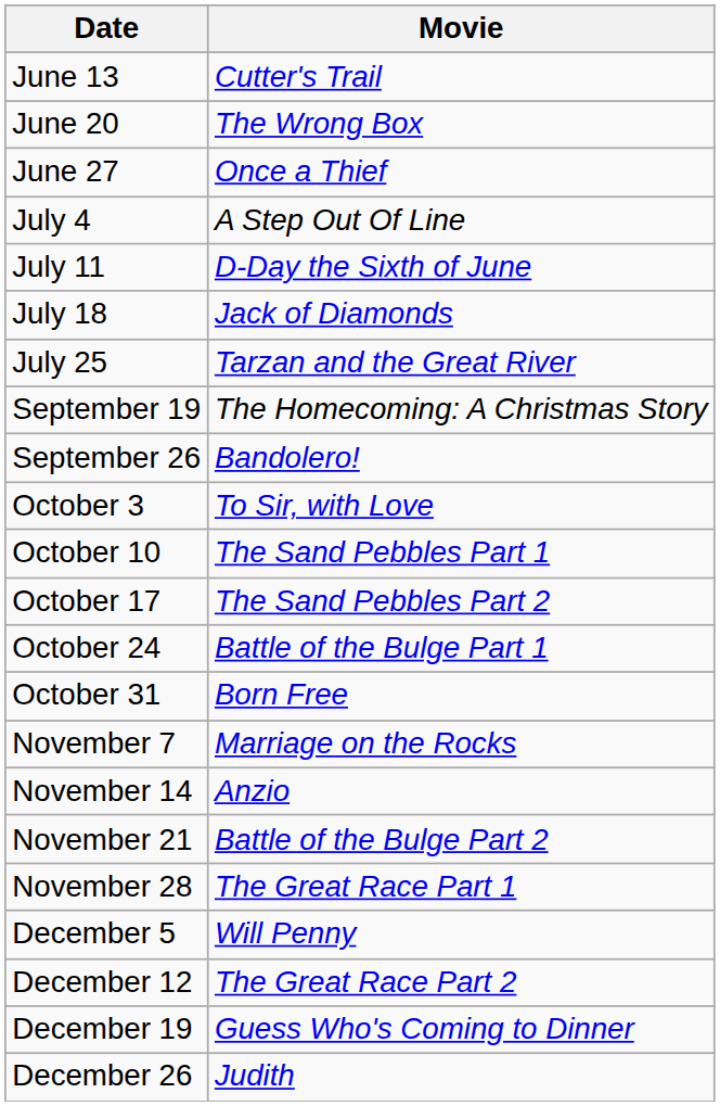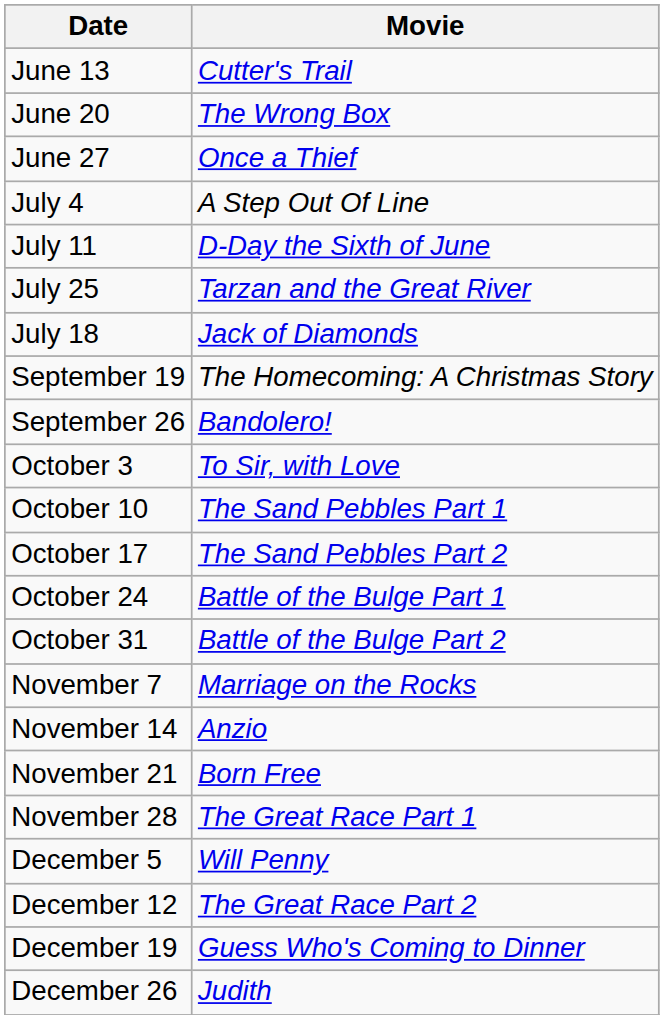 <table class="wikitable plainrowheaders">
 <tr>
 <th scope="col">Date</th>
 <th scope="col">Movie</th>
 </tr>
 <tr>
 <td>June 13</td>
 <td><em><a href='#'>Cutter's Trail</a></em></td>
 </tr>
 <tr>
 <td>June 20</td>
 <td><em><a href='#'>The Wrong Box</a></em></td>
 </tr>
 <tr>
 <td>June 27</td>
 <td><em><a href='#'>Once a Thief</a></em></td>
 </tr>
 <tr>
 <td>July 4</td>
 <td><em>A Step Out Of Line</em></td>
 </tr>
 <tr>
 <td>July 11</td>
 <td><em><a href='#'>D-Day the Sixth of June</a></em></td>
 </tr>
 <tr>
+<td>July 25</td>
+<td><em><a href='#'>Tarzan and the Great River</a></em></td>
+</tr>
+<tr>
 <td>July 18</td>
 <td><em><a href='#'>Jack of Diamonds</a></em></td>
-</tr>
-<tr>
-<td>July 25</td>
-<td><em><a href='#'>Tarzan and the Great River</a></em></td>
 </tr>
 <tr>
 <td>September 19</td>
 <td><em>The Homecoming: A Christmas Story</em></td>
 </tr>
 <tr>
 <td>September 26</td>
 <td><em><a href='#'>Bandolero!</a></em></td>
 </tr>
 <tr>
 <td>October 3</td>
 <td><em><a href='#'>To Sir, with Love</a></em></td>
 </tr>
 <tr>
 <td>October 10</td>
 <td><em><a href='#'>The Sand Pebbles Part 1</a></em></td>
 </tr>
 <tr>
 <td>October 17</td>
 <td><em><a href='#'>The Sand Pebbles Part 2</a></em></td>
 </tr>
 <tr>
 <td>October 24</td>
 <td><em><a href='#'>Battle of the Bulge Part 1</a></em></td>
 </tr>
 <tr>
 <td>October 31</td>
-<td><em><a href='#'>Born Free</a></em></td>
+<td><em><a href='#'>Battle of the Bulge Part 2</a></em></td>
 </tr>
 <tr>
 <td>November 7</td>
 <td><em><a href='#'>Marriage on the Rocks</a></em></td>
 </tr>
 <tr>
 <td>November 14</td>
 <td><em><a href='#'>Anzio</a></em></td>
 </tr>
 <tr>
 <td>November 21</td>
-<td><em><a href='#'>Battle of the Bulge Part 2</a></em></td>
+<td><em><a href='#'>Born Free</a></em></td>
 </tr>
 <tr>
 <td>November 28</td>
 <td><em><a href='#'>The Great Race Part 1</a></em></td>
 </tr>
 <tr>
 <td>December 5</td>
 <td><em><a href='#'>Will Penny</a></em></td>
 </tr>
 <tr>
 <td>December 12</td>
 <td><em><a href='#'>The Great Race Part 2</a></em></td>
 </tr>
 <tr>
 <td>December 19</td>
 <td><em><a href='#'>Guess Who's Coming to Dinner</a></em></td>
 </tr>
 <tr>
 <td>December 26</td>
 <td><em><a href='#'>Judith</a></em></td>
 </tr>
 <tr>
 </tr>
 </table>
